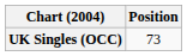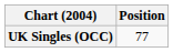 <table class="wikitable plainrowheaders" style="text-align:center">
 <tr>
 <th scope="col">Chart (2004)</th>
 <th scope="col">Position</th>
 </tr>
 <tr>
 <th scope="row">UK Singles (OCC)</th>
-<td>73</td>
+<td>77</td>
 </tr>
 </table>
